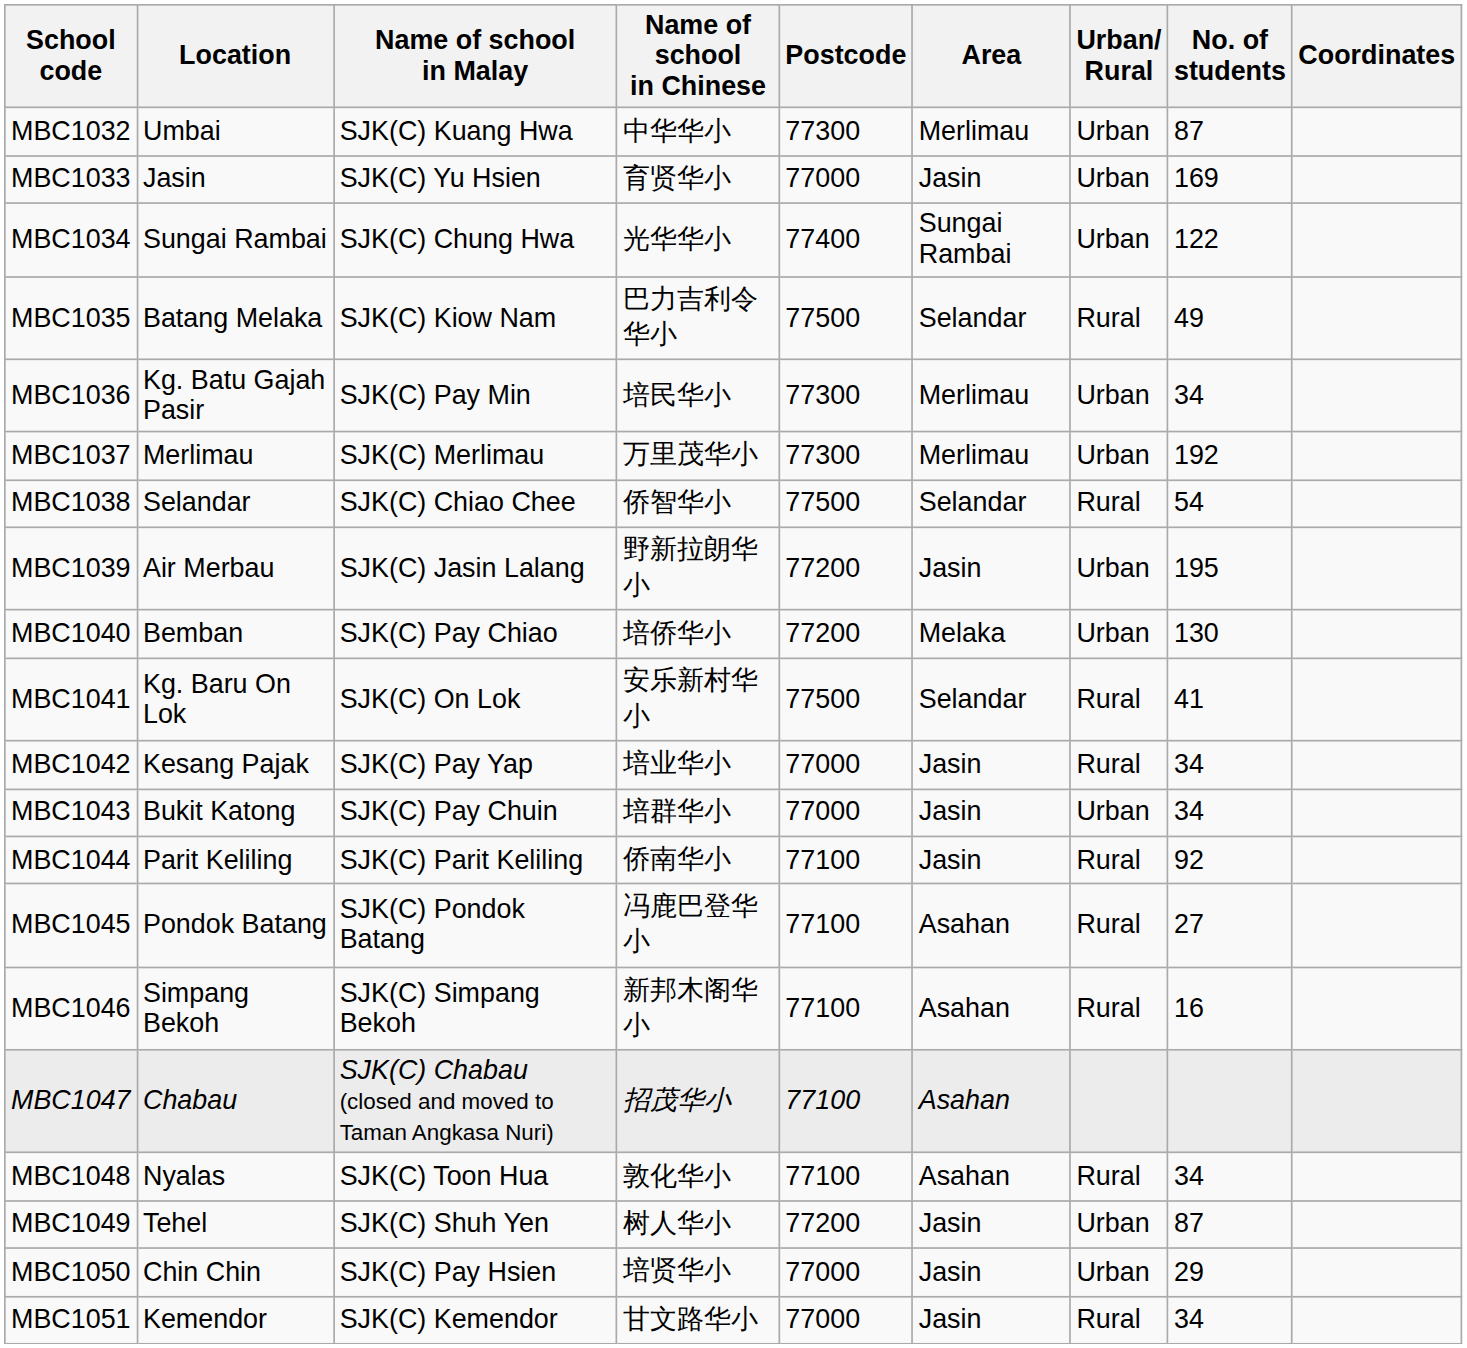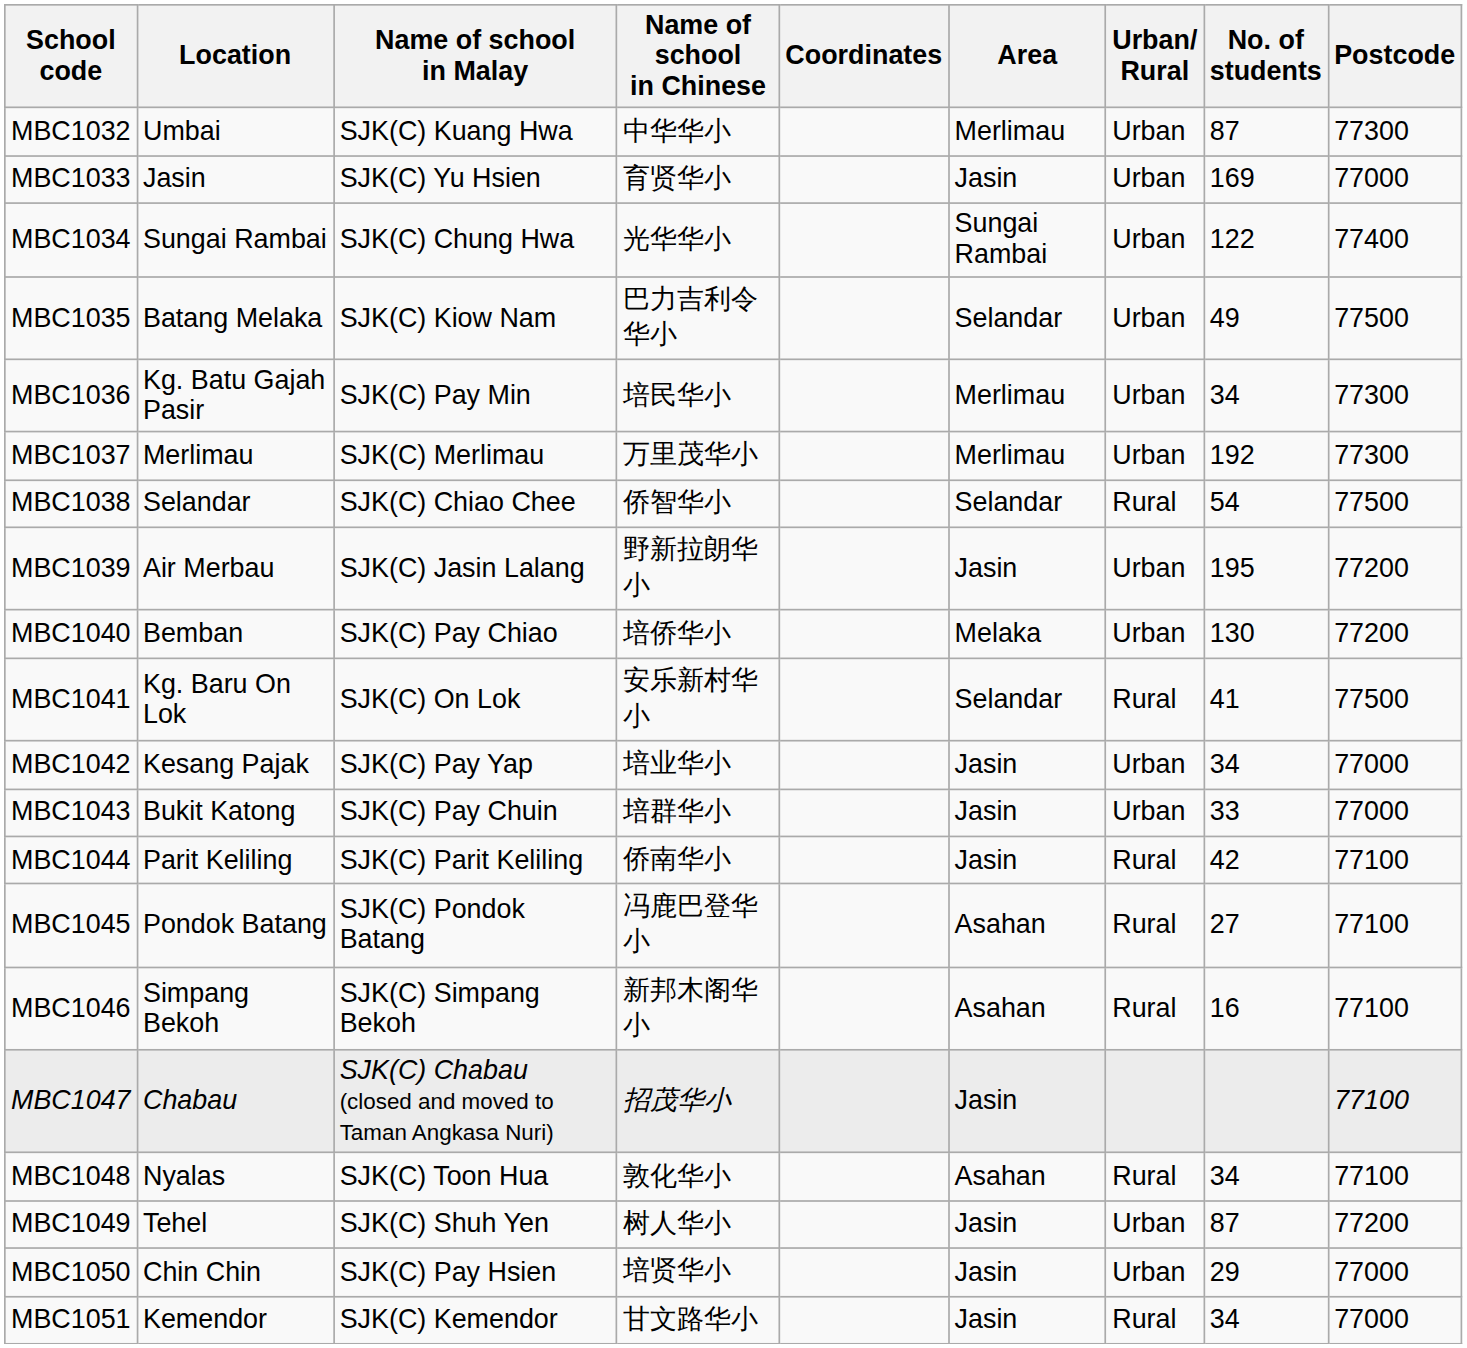 <table class="wikitable sortable">
 <tr>
 <th>School<br>code</th>
 <th>Location</th>
 <th>Name of school<br>in Malay</th>
 <th>Name of school<br>in Chinese</th>
-<th>Postcode</th>
+<th>Coordinates</th>
 <th>Area</th>
 <th>Urban/<br>Rural</th>
 <th>No. of<br>students</th>
-<th>Coordinates</th>
+<th>Postcode</th>
 </tr>
 <tr>
 <td>MBC1032</td>
 <td>Umbai</td>
 <td>SJK(C) Kuang Hwa</td>
 <td>中华华小</td>
-<td>77300</td>
+<td></td>
 <td>Merlimau</td>
 <td>Urban</td>
 <td>87</td>
-<td></td>
+<td>77300</td>
 </tr>
 <tr>
 <td>MBC1033</td>
 <td>Jasin</td>
 <td>SJK(C) Yu Hsien</td>
 <td>育贤华小</td>
-<td>77000</td>
+<td></td>
 <td>Jasin</td>
 <td>Urban</td>
 <td>169</td>
-<td></td>
+<td>77000</td>
 </tr>
 <tr>
 <td>MBC1034</td>
 <td>Sungai Rambai</td>
 <td>SJK(C) Chung Hwa</td>
 <td>光华华小</td>
-<td>77400</td>
+<td></td>
 <td>Sungai Rambai</td>
 <td>Urban</td>
 <td>122</td>
-<td></td>
+<td>77400</td>
 </tr>
 <tr>
 <td>MBC1035</td>
 <td>Batang Melaka</td>
 <td>SJK(C) Kiow Nam</td>
 <td>巴力吉利令华小</td>
+<td></td>
+<td>Selandar</td>
+<td>Urban</td>
+<td>49</td>
 <td>77500</td>
-<td>Selandar</td>
-<td>Rural</td>
-<td>49</td>
-<td></td>
 </tr>
 <tr>
 <td>MBC1036</td>
 <td>Kg. Batu Gajah Pasir</td>
 <td>SJK(C) Pay Min</td>
 <td>培民华小</td>
-<td>77300</td>
+<td></td>
 <td>Merlimau</td>
 <td>Urban</td>
 <td>34</td>
-<td></td>
+<td>77300</td>
 </tr>
 <tr>
 <td>MBC1037</td>
 <td>Merlimau</td>
 <td>SJK(C) Merlimau</td>
 <td>万里茂华小</td>
-<td>77300</td>
+<td></td>
 <td>Merlimau</td>
 <td>Urban</td>
 <td>192</td>
-<td></td>
+<td>77300</td>
 </tr>
 <tr>
 <td>MBC1038</td>
 <td>Selandar</td>
 <td>SJK(C) Chiao Chee</td>
 <td>侨智华小</td>
-<td>77500</td>
+<td></td>
 <td>Selandar</td>
 <td>Rural</td>
 <td>54</td>
-<td></td>
+<td>77500</td>
 </tr>
 <tr>
 <td>MBC1039</td>
 <td>Air Merbau</td>
 <td>SJK(C) Jasin Lalang</td>
 <td>野新拉朗华小</td>
-<td>77200</td>
+<td></td>
 <td>Jasin</td>
 <td>Urban</td>
 <td>195</td>
-<td></td>
+<td>77200</td>
 </tr>
 <tr>
 <td>MBC1040</td>
 <td>Bemban</td>
 <td>SJK(C) Pay Chiao</td>
 <td>培侨华小</td>
-<td>77200</td>
+<td></td>
 <td>Melaka</td>
 <td>Urban</td>
 <td>130</td>
-<td></td>
+<td>77200</td>
 </tr>
 <tr>
 <td>MBC1041</td>
 <td>Kg. Baru On Lok</td>
 <td>SJK(C) On Lok</td>
 <td>安乐新村华小</td>
-<td>77500</td>
+<td></td>
 <td>Selandar</td>
 <td>Rural</td>
 <td>41</td>
-<td></td>
+<td>77500</td>
 </tr>
 <tr>
 <td>MBC1042</td>
 <td>Kesang Pajak</td>
 <td>SJK(C) Pay Yap</td>
 <td>培业华小</td>
+<td></td>
+<td>Jasin</td>
+<td>Urban</td>
+<td>34</td>
 <td>77000</td>
-<td>Jasin</td>
-<td>Rural</td>
-<td>34</td>
-<td></td>
 </tr>
 <tr>
 <td>MBC1043</td>
 <td>Bukit Katong</td>
 <td>SJK(C) Pay Chuin</td>
 <td>培群华小</td>
-<td>77000</td>
+<td></td>
 <td>Jasin</td>
 <td>Urban</td>
-<td>34</td>
-<td></td>
+<td>33</td>
+<td>77000</td>
 </tr>
 <tr>
 <td>MBC1044</td>
 <td>Parit Keliling</td>
 <td>SJK(C) Parit Keliling</td>
 <td>侨南华小</td>
-<td>77100</td>
+<td></td>
 <td>Jasin</td>
 <td>Rural</td>
-<td>92</td>
-<td></td>
+<td>42</td>
+<td>77100</td>
 </tr>
 <tr>
 <td>MBC1045</td>
 <td>Pondok Batang</td>
 <td>SJK(C) Pondok Batang</td>
 <td>冯鹿巴登华小</td>
-<td>77100</td>
+<td></td>
 <td>Asahan</td>
 <td>Rural</td>
 <td>27</td>
-<td></td>
+<td>77100</td>
 </tr>
 <tr>
 <td>MBC1046</td>
 <td>Simpang Bekoh</td>
 <td>SJK(C) Simpang Bekoh</td>
 <td>新邦木阁华小</td>
-<td>77100</td>
+<td></td>
 <td>Asahan</td>
 <td>Rural</td>
 <td>16</td>
-<td></td>
+<td>77100</td>
 </tr>
 <tr bgcolor="#ECECEC">
 <td><em>MBC1047</em></td>
 <td><em>Chabau</em></td>
 <td><em>SJK(C) Chabau</em><br><small>(closed and moved to Taman Angkasa Nuri)</small></td>
 <td><em>招茂华小</em></td>
-<td><em>77100</em></td>
-<td><em>Asahan</em></td>
+<td></td>
+<td>Jasin</td>
 <td></td>
 <td></td>
-<td></td>
+<td><em>77100</em></td>
 </tr>
 <tr>
 <td>MBC1048</td>
 <td>Nyalas</td>
 <td>SJK(C) Toon Hua</td>
 <td>敦化华小</td>
-<td>77100</td>
+<td></td>
 <td>Asahan</td>
 <td>Rural</td>
 <td>34</td>
-<td></td>
+<td>77100</td>
 </tr>
 <tr>
 <td>MBC1049</td>
 <td>Tehel</td>
 <td>SJK(C) Shuh Yen</td>
 <td>树人华小</td>
-<td>77200</td>
+<td></td>
 <td>Jasin</td>
 <td>Urban</td>
 <td>87</td>
-<td></td>
+<td>77200</td>
 </tr>
 <tr>
 <td>MBC1050</td>
 <td>Chin Chin</td>
 <td>SJK(C) Pay Hsien</td>
 <td>培贤华小</td>
-<td>77000</td>
+<td></td>
 <td>Jasin</td>
 <td>Urban</td>
 <td>29</td>
-<td></td>
+<td>77000</td>
 </tr>
 <tr>
 <td>MBC1051</td>
 <td>Kemendor</td>
 <td>SJK(C) Kemendor</td>
 <td>甘文路华小</td>
-<td>77000</td>
+<td></td>
 <td>Jasin</td>
 <td>Rural</td>
 <td>34</td>
-<td></td>
+<td>77000</td>
 </tr>
 </table>
